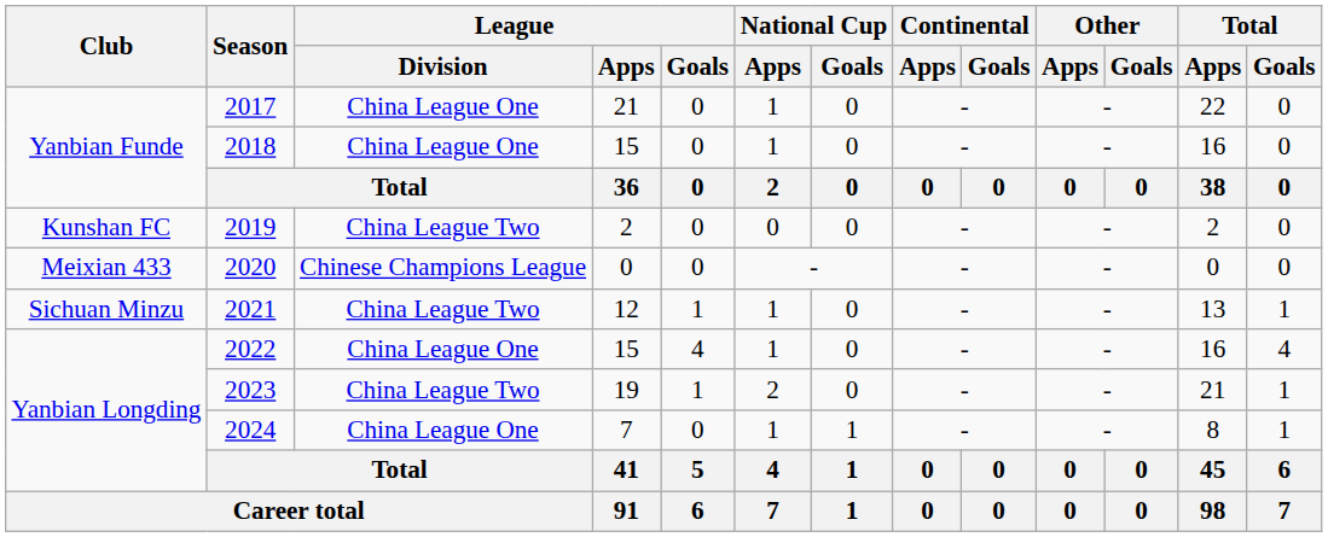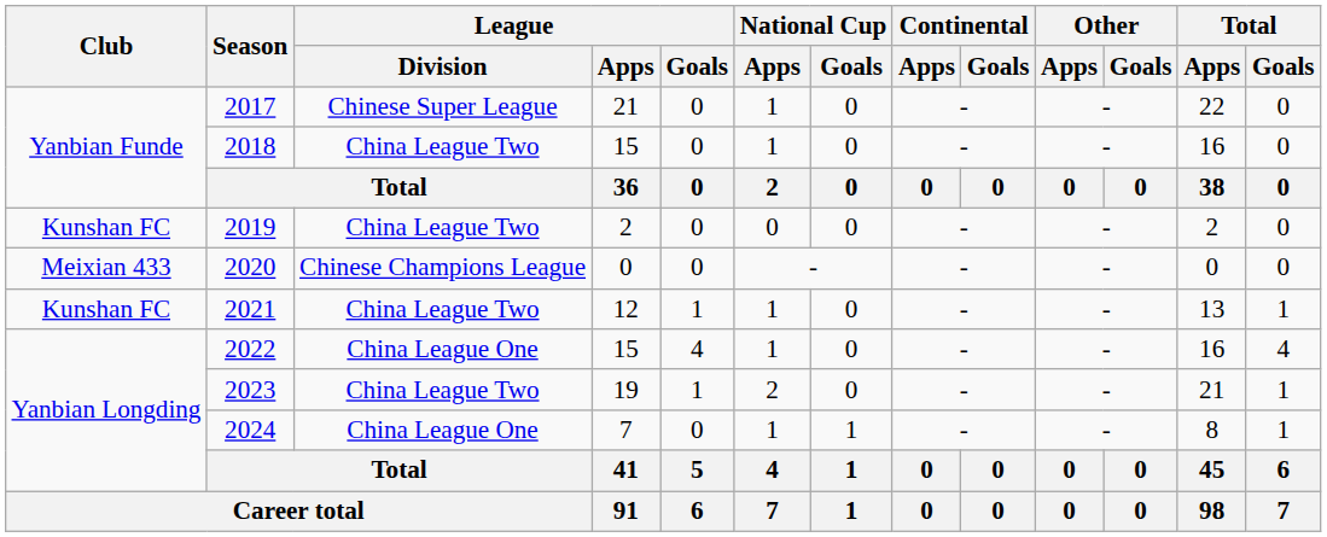 <table class="wikitable" style="text-align: center">
 <tr>
 <th rowspan="2">Club</th>
 <th rowspan="2">Season</th>
 <th colspan="3">League</th>
 <th colspan="2">National Cup</th>
 <th colspan="2">Continental</th>
 <th colspan="2">Other</th>
 <th colspan="2">Total</th>
 </tr>
 <tr>
 <th>Division</th>
 <th>Apps</th>
 <th>Goals</th>
 <th>Apps</th>
 <th>Goals</th>
 <th>Apps</th>
 <th>Goals</th>
 <th>Apps</th>
 <th>Goals</th>
 <th>Apps</th>
 <th>Goals</th>
 </tr>
 <tr>
 <td rowspan=3><a href='#'>Yanbian Funde</a></td>
 <td><a href='#'>2017</a></td>
-<td><a href='#'>China League One</a></td>
+<td><a href='#'>Chinese Super League</a></td>
 <td>21</td>
 <td>0</td>
 <td>1</td>
 <td>0</td>
 <td colspan="2">-</td>
 <td colspan="2">-</td>
 <td>22</td>
 <td>0</td>
 </tr>
 <tr>
 <td><a href='#'>2018</a></td>
-<td rowspan="1"><a href='#'>China League One</a></td>
+<td><a href='#'>China League Two</a></td>
 <td>15</td>
 <td>0</td>
 <td>1</td>
 <td>0</td>
 <td colspan="2">-</td>
 <td colspan="2">-</td>
 <td>16</td>
 <td>0</td>
 </tr>
 <tr>
 <th colspan="2"><strong>Total</strong></th>
 <th>36</th>
 <th>0</th>
 <th>2</th>
 <th>0</th>
 <th>0</th>
 <th>0</th>
 <th>0</th>
 <th>0</th>
 <th>38</th>
 <th>0</th>
 </tr>
 <tr>
 <td><a href='#'>Kunshan FC</a></td>
 <td><a href='#'>2019</a></td>
 <td><a href='#'>China League Two</a></td>
 <td>2</td>
 <td>0</td>
 <td>0</td>
 <td>0</td>
 <td colspan="2">-</td>
 <td colspan="2">-</td>
 <td>2</td>
 <td>0</td>
 </tr>
 <tr>
 <td><a href='#'>Meixian 433</a></td>
 <td><a href='#'>2020</a></td>
 <td><a href='#'>Chinese Champions League</a></td>
 <td>0</td>
 <td>0</td>
 <td colspan="2">-</td>
 <td colspan="2">-</td>
 <td colspan="2">-</td>
 <td>0</td>
 <td>0</td>
 </tr>
 <tr>
-<td><a href='#'>Sichuan Minzu</a></td>
+<td><a href='#'>Kunshan FC</a></td>
 <td><a href='#'>2021</a></td>
 <td><a href='#'>China League Two</a></td>
 <td>12</td>
 <td>1</td>
 <td>1</td>
 <td>0</td>
 <td colspan="2">-</td>
 <td colspan="2">-</td>
 <td>13</td>
 <td>1</td>
 </tr>
 <tr>
 <td rowspan=4><a href='#'>Yanbian Longding</a></td>
 <td><a href='#'>2022</a></td>
 <td><a href='#'>China League One</a></td>
 <td>15</td>
 <td>4</td>
 <td>1</td>
 <td>0</td>
 <td colspan="2">-</td>
 <td colspan="2">-</td>
 <td>16</td>
 <td>4</td>
 </tr>
 <tr>
 <td><a href='#'>2023</a></td>
 <td><a href='#'>China League Two</a></td>
 <td>19</td>
 <td>1</td>
 <td>2</td>
 <td>0</td>
 <td colspan="2">-</td>
 <td colspan="2">-</td>
 <td>21</td>
 <td>1</td>
 </tr>
 <tr>
 <td><a href='#'>2024</a></td>
 <td><a href='#'>China League One</a></td>
 <td>7</td>
 <td>0</td>
 <td>1</td>
 <td>1</td>
 <td colspan="2">-</td>
 <td colspan="2">-</td>
 <td>8</td>
 <td>1</td>
 </tr>
 <tr>
 <th colspan="2"><strong>Total</strong></th>
 <th>41</th>
 <th>5</th>
 <th>4</th>
 <th>1</th>
 <th>0</th>
 <th>0</th>
 <th>0</th>
 <th>0</th>
 <th>45</th>
 <th>6</th>
 </tr>
 <tr>
 <th colspan=3>Career total</th>
 <th>91</th>
 <th>6</th>
 <th>7</th>
 <th>1</th>
 <th>0</th>
 <th>0</th>
 <th>0</th>
 <th>0</th>
 <th>98</th>
 <th>7</th>
 </tr>
 </table>
